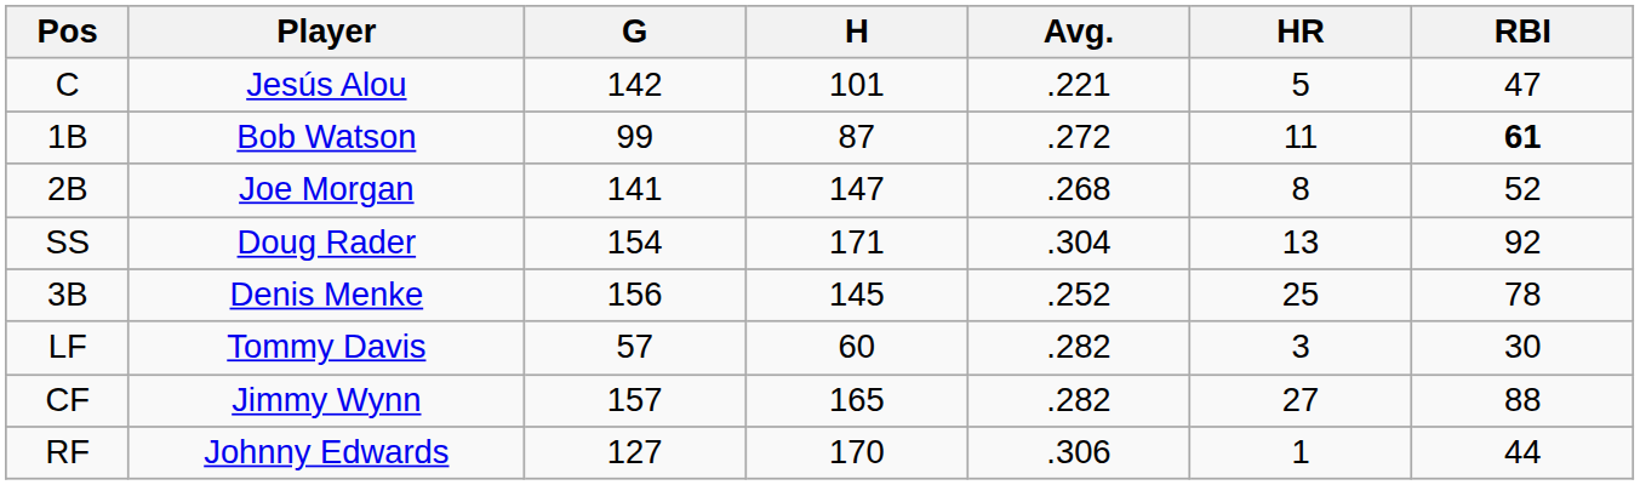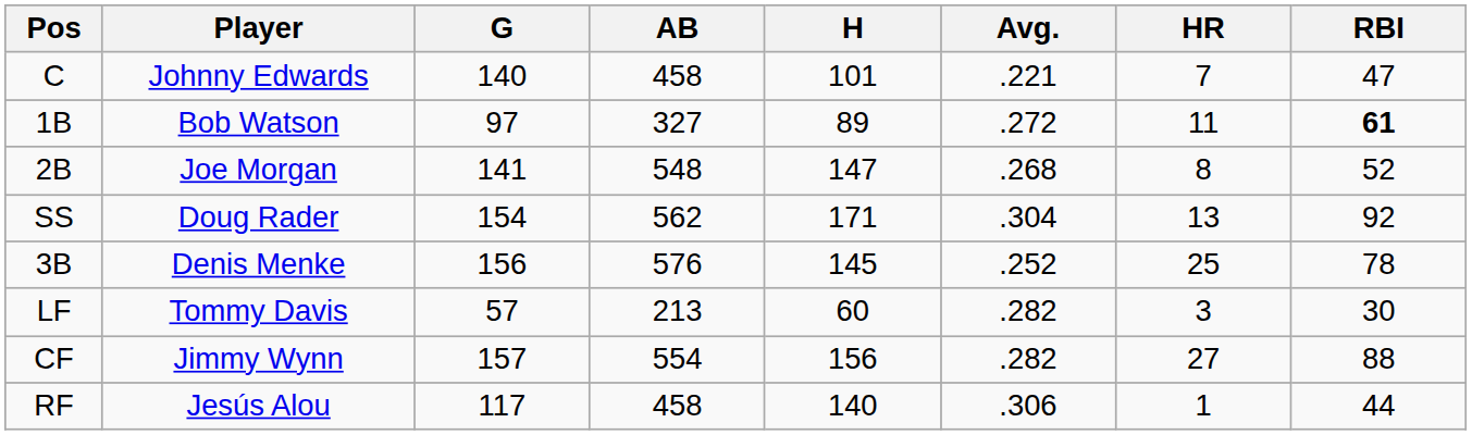 <table class="wikitable sortable">
 <tr>
 <th bgcolor="#DDDDFF" width="5%">Pos</th>
 <th bgcolor="#DDDDFF" width="16%">Player</th>
 <th bgcolor="#DDDDFF" width="9%">G</th>
+<th bgcolor="#DDDDFF" width="9%">AB</th>
 <th bgcolor="#DDDDFF" width="9%">H</th>
 <th bgcolor="#DDDDFF" width="9%">Avg.</th>
 <th bgcolor="#DDDDFF" width="9%">HR</th>
 <th bgcolor="#DDDDFF" width="9%">RBI</th>
 </tr>
 <tr align="center">
 <td>C</td>
-<td><a href='#'>Jesús Alou</a></td>
-<td>142</td>
+<td><a href='#'>Johnny Edwards</a></td>
+<td>140</td>
+<td>458</td>
 <td>101</td>
 <td>.221</td>
-<td>5</td>
+<td>7</td>
 <td>47</td>
 </tr>
 <tr align=center>
 <td>1B</td>
 <td><a href='#'>Bob Watson</a></td>
-<td>99</td>
-<td>87</td>
+<td>97</td>
+<td>327</td>
+<td>89</td>
 <td>.272</td>
 <td>11</td>
 <td><strong>61</strong></td>
 </tr>
 <tr align=center>
 <td>2B</td>
 <td><a href='#'>Joe Morgan</a></td>
 <td>141</td>
+<td>548</td>
 <td>147</td>
 <td>.268</td>
 <td>8</td>
 <td>52</td>
 </tr>
 <tr align=center>
 <td>SS</td>
 <td><a href='#'>Doug Rader</a></td>
 <td>154</td>
+<td>562</td>
 <td>171</td>
 <td>.304</td>
 <td>13</td>
 <td>92</td>
 </tr>
 <tr align=center>
 <td>3B</td>
 <td><a href='#'>Denis Menke</a></td>
 <td>156</td>
+<td>576</td>
 <td>145</td>
 <td>.252</td>
 <td>25</td>
 <td>78</td>
 </tr>
 <tr align=center>
 <td>LF</td>
 <td><a href='#'>Tommy Davis</a></td>
 <td>57</td>
+<td>213</td>
 <td>60</td>
 <td>.282</td>
 <td>3</td>
 <td>30</td>
 </tr>
 <tr align=center>
 <td>CF</td>
 <td><a href='#'>Jimmy Wynn</a></td>
 <td>157</td>
-<td>165</td>
+<td>554</td>
+<td>156</td>
 <td>.282</td>
 <td>27</td>
 <td>88</td>
 </tr>
 <tr align=center>
 <td>RF</td>
-<td><a href='#'>Johnny Edwards</a></td>
-<td>127</td>
-<td>170</td>
+<td><a href='#'>Jesús Alou</a></td>
+<td>117</td>
+<td>458</td>
+<td>140</td>
 <td>.306</td>
 <td>1</td>
 <td>44</td>
 </tr>
 </table>
